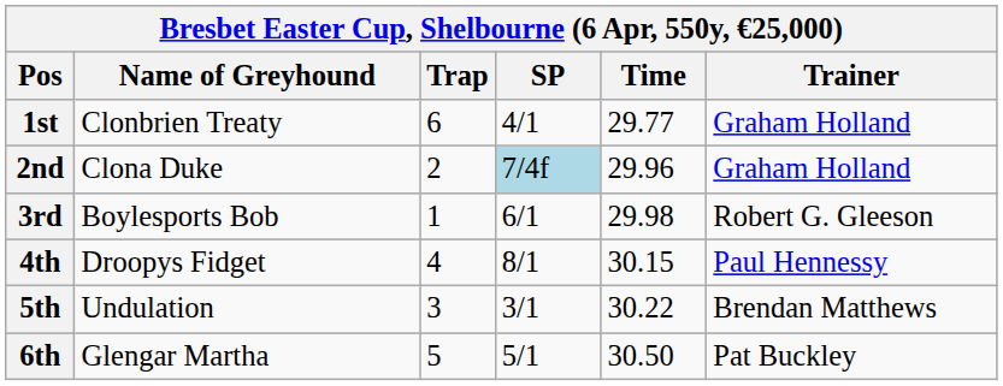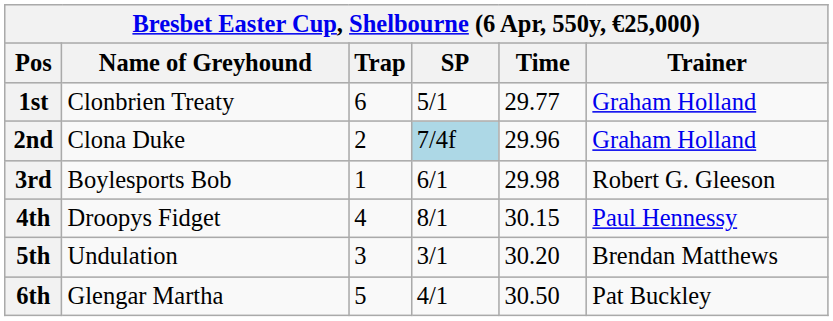 <table class="wikitable">
 <tr>
 <th colspan="6"><a href='#'>Bresbet Easter Cup</a>, <a href='#'>Shelbourne</a> (6 Apr, 550y, €25,000)</th>
 </tr>
 <tr>
 <th width=30>Pos</th>
 <th width=180>Name of Greyhound</th>
 <th width=30>Trap</th>
 <th width=50>SP</th>
 <th width=50>Time</th>
 <th width=150>Trainer</th>
 </tr>
 <tr>
 <th>1st</th>
 <td>Clonbrien Treaty</td>
 <td>6</td>
-<td>4/1</td>
+<td>5/1</td>
 <td>29.77</td>
 <td><a href='#'>Graham Holland</a></td>
 </tr>
 <tr>
 <th>2nd</th>
 <td>Clona Duke</td>
 <td>2</td>
 <td style="background: lightblue;">7/4f</td>
 <td>29.96</td>
 <td><a href='#'>Graham Holland</a></td>
 </tr>
 <tr>
 <th>3rd</th>
 <td>Boylesports Bob</td>
 <td>1</td>
 <td>6/1</td>
 <td>29.98</td>
 <td>Robert G. Gleeson</td>
 </tr>
 <tr>
 <th>4th</th>
 <td>Droopys Fidget</td>
 <td>4</td>
 <td>8/1</td>
 <td>30.15</td>
 <td><a href='#'>Paul Hennessy</a></td>
 </tr>
 <tr>
 <th>5th</th>
 <td>Undulation</td>
 <td>3</td>
 <td>3/1</td>
-<td>30.22</td>
+<td>30.20</td>
 <td>Brendan Matthews</td>
 </tr>
 <tr>
 <th>6th</th>
 <td>Glengar Martha</td>
 <td>5</td>
-<td>5/1</td>
+<td>4/1</td>
 <td>30.50</td>
 <td>Pat Buckley</td>
 </tr>
 </table>
